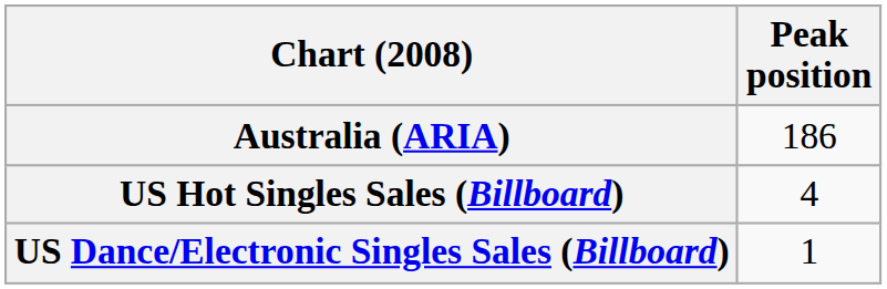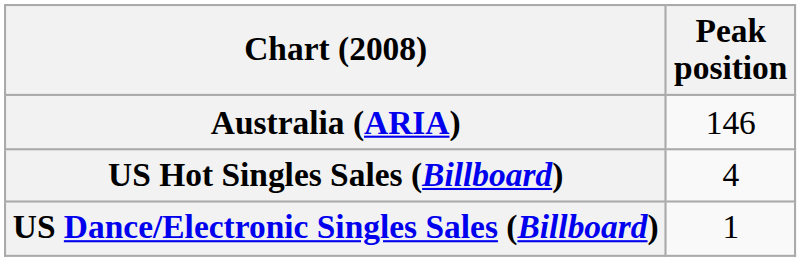 <table class="wikitable sortable plainrowheaders" style="text-align:center">
 <tr>
 <th scope="col">Chart (2008)</th>
 <th scope="col">Peak<br>position</th>
 </tr>
 <tr>
 <th scope="row">Australia (<a href='#'>ARIA</a>)</th>
-<td>186</td>
+<td>146</td>
 </tr>
 <tr>
 <th scope="row">US Hot Singles Sales (<em><a href='#'>Billboard</a></em>)</th>
 <td>4</td>
 </tr>
 <tr>
 <th scope="row">US <a href='#'>Dance/Electronic Singles Sales</a> (<em><a href='#'>Billboard</a></em>)</th>
 <td>1</td>
 </tr>
 </table>
